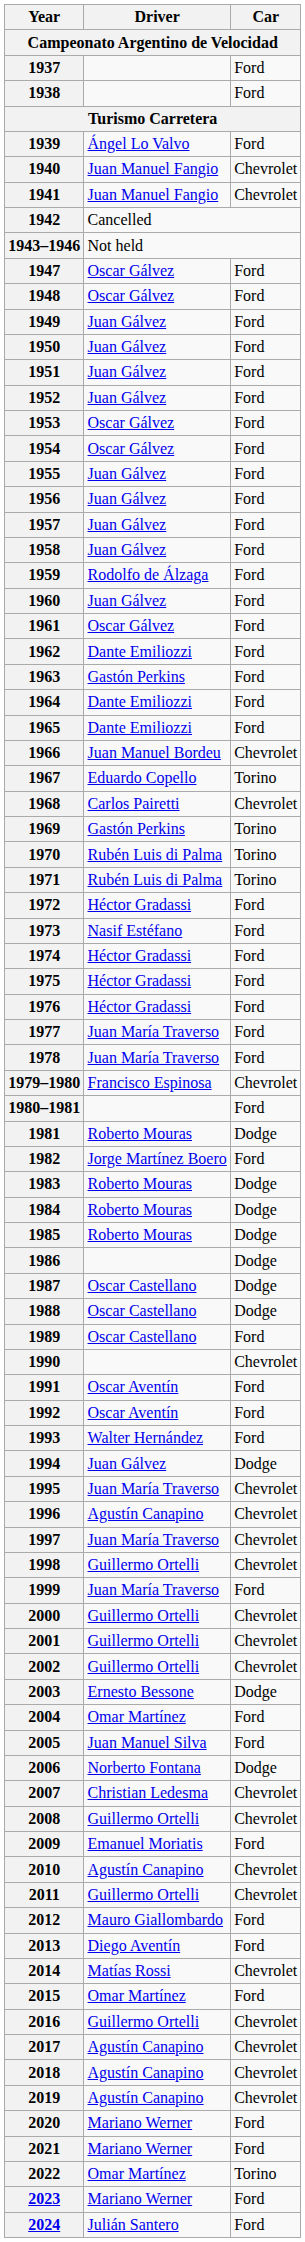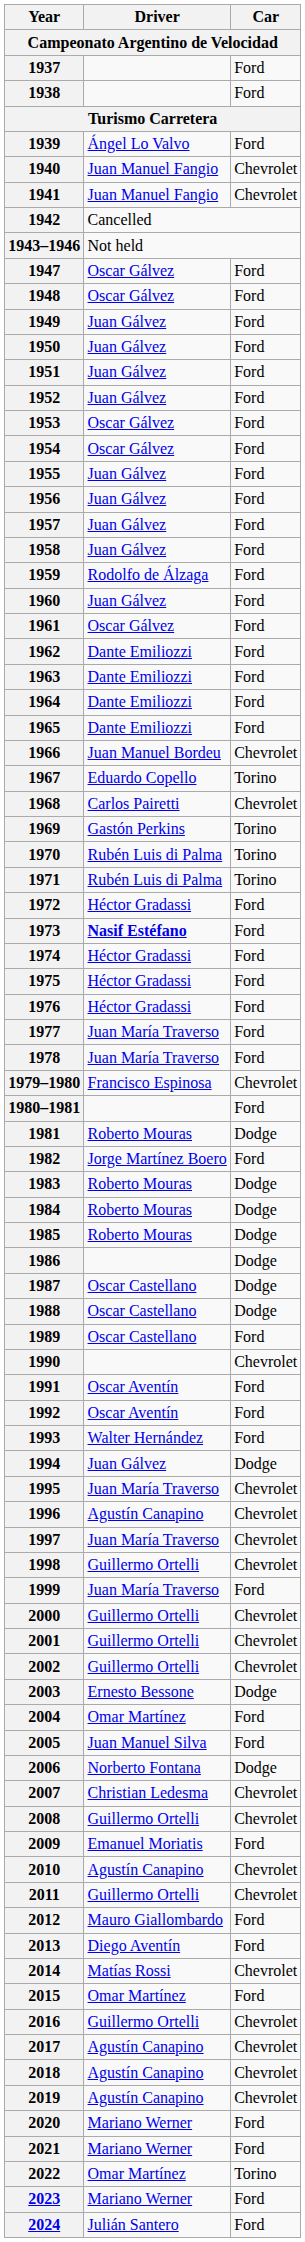 <table class="wikitable">
 <tr>
 <th>Year</th>
 <th>Driver</th>
 <th>Car</th>
 </tr>
 <tr>
 <th colspan="3">Campeonato Argentino de Velocidad</th>
 </tr>
 <tr>
 <th>1937</th>
 <td></td>
 <td>Ford</td>
 </tr>
 <tr>
 <th>1938</th>
 <td></td>
 <td>Ford</td>
 </tr>
 <tr>
 <th colspan="3">Turismo Carretera</th>
 </tr>
 <tr>
 <th>1939</th>
 <td><a href='#'>Ángel Lo Valvo</a></td>
 <td>Ford</td>
 </tr>
 <tr>
 <th>1940</th>
 <td><a href='#'>Juan Manuel Fangio</a></td>
 <td>Chevrolet</td>
 </tr>
 <tr>
 <th>1941</th>
 <td><a href='#'>Juan Manuel Fangio</a></td>
 <td>Chevrolet</td>
 </tr>
 <tr>
 <th>1942</th>
 <td colspan="2">Cancelled</td>
 </tr>
 <tr>
 <th>1943–1946</th>
 <td colspan="2">Not held</td>
 </tr>
 <tr>
 <th>1947</th>
 <td><a href='#'>Oscar Gálvez</a></td>
 <td>Ford</td>
 </tr>
 <tr>
 <th>1948</th>
 <td><a href='#'>Oscar Gálvez</a></td>
 <td>Ford</td>
 </tr>
 <tr>
 <th>1949</th>
 <td><a href='#'>Juan Gálvez</a></td>
 <td>Ford</td>
 </tr>
 <tr>
 <th>1950</th>
 <td><a href='#'>Juan Gálvez</a></td>
 <td>Ford</td>
 </tr>
 <tr>
 <th>1951</th>
 <td><a href='#'>Juan Gálvez</a></td>
 <td>Ford</td>
 </tr>
 <tr>
 <th>1952</th>
 <td><a href='#'>Juan Gálvez</a></td>
 <td>Ford</td>
 </tr>
 <tr>
 <th>1953</th>
 <td><a href='#'>Oscar Gálvez</a></td>
 <td>Ford</td>
 </tr>
 <tr>
 <th>1954</th>
 <td><a href='#'>Oscar Gálvez</a></td>
 <td>Ford</td>
 </tr>
 <tr>
 <th>1955</th>
 <td><a href='#'>Juan Gálvez</a></td>
 <td>Ford</td>
 </tr>
 <tr>
 <th>1956</th>
 <td><a href='#'>Juan Gálvez</a></td>
 <td>Ford</td>
 </tr>
 <tr>
 <th>1957</th>
 <td><a href='#'>Juan Gálvez</a></td>
 <td>Ford</td>
 </tr>
 <tr>
 <th>1958</th>
 <td><a href='#'>Juan Gálvez</a></td>
 <td>Ford</td>
 </tr>
 <tr>
 <th>1959</th>
 <td><a href='#'>Rodolfo de Álzaga</a></td>
 <td>Ford</td>
 </tr>
 <tr>
 <th>1960</th>
 <td><a href='#'>Juan Gálvez</a></td>
 <td>Ford</td>
 </tr>
 <tr>
 <th>1961</th>
 <td><a href='#'>Oscar Gálvez</a></td>
 <td>Ford</td>
 </tr>
 <tr>
 <th>1962</th>
 <td><a href='#'>Dante Emiliozzi</a></td>
 <td>Ford</td>
 </tr>
 <tr>
 <th>1963</th>
-<td><a href='#'>Gastón Perkins</a></td>
+<td><a href='#'>Dante Emiliozzi</a></td>
 <td>Ford</td>
 </tr>
 <tr>
 <th>1964</th>
 <td><a href='#'>Dante Emiliozzi</a></td>
 <td>Ford</td>
 </tr>
 <tr>
 <th>1965</th>
 <td><a href='#'>Dante Emiliozzi</a></td>
 <td>Ford</td>
 </tr>
 <tr>
 <th>1966</th>
 <td><a href='#'>Juan Manuel Bordeu</a></td>
 <td>Chevrolet</td>
 </tr>
 <tr>
 <th>1967</th>
 <td><a href='#'>Eduardo Copello</a></td>
 <td>Torino</td>
 </tr>
 <tr>
 <th>1968</th>
 <td><a href='#'>Carlos Pairetti</a></td>
 <td>Chevrolet</td>
 </tr>
 <tr>
 <th>1969</th>
 <td><a href='#'>Gastón Perkins</a></td>
 <td>Torino</td>
 </tr>
 <tr>
 <th>1970</th>
 <td><a href='#'>Rubén Luis di Palma</a></td>
 <td>Torino</td>
 </tr>
 <tr>
 <th>1971</th>
 <td><a href='#'>Rubén Luis di Palma</a></td>
 <td>Torino</td>
 </tr>
 <tr>
 <th>1972</th>
 <td><a href='#'>Héctor Gradassi</a></td>
 <td>Ford</td>
 </tr>
 <tr>
 <th>1973</th>
-<td><a href='#'>Nasif Estéfano</a></td>
+<td><strong><a href='#'>Nasif Estéfano</a></strong></td>
 <td>Ford</td>
 </tr>
 <tr>
 <th>1974</th>
 <td><a href='#'>Héctor Gradassi</a></td>
 <td>Ford</td>
 </tr>
 <tr>
 <th>1975</th>
 <td><a href='#'>Héctor Gradassi</a></td>
 <td>Ford</td>
 </tr>
 <tr>
 <th>1976</th>
 <td><a href='#'>Héctor Gradassi</a></td>
 <td>Ford</td>
 </tr>
 <tr>
 <th>1977</th>
 <td><a href='#'>Juan María Traverso</a></td>
 <td>Ford</td>
 </tr>
 <tr>
 <th>1978</th>
 <td><a href='#'>Juan María Traverso</a></td>
 <td>Ford</td>
 </tr>
 <tr>
 <th>1979–1980</th>
 <td><a href='#'>Francisco Espinosa</a></td>
 <td>Chevrolet</td>
 </tr>
 <tr>
 <th>1980–1981</th>
 <td></td>
 <td>Ford</td>
 </tr>
 <tr>
 <th>1981</th>
 <td><a href='#'>Roberto Mouras</a></td>
 <td>Dodge</td>
 </tr>
 <tr>
 <th>1982</th>
 <td><a href='#'>Jorge Martínez Boero</a></td>
 <td>Ford</td>
 </tr>
 <tr>
 <th>1983</th>
 <td><a href='#'>Roberto Mouras</a></td>
 <td>Dodge</td>
 </tr>
 <tr>
 <th>1984</th>
 <td><a href='#'>Roberto Mouras</a></td>
 <td>Dodge</td>
 </tr>
 <tr>
 <th>1985</th>
 <td><a href='#'>Roberto Mouras</a></td>
 <td>Dodge</td>
 </tr>
 <tr>
 <th>1986</th>
 <td></td>
 <td>Dodge</td>
 </tr>
 <tr>
 <th>1987</th>
 <td><a href='#'>Oscar Castellano</a></td>
 <td>Dodge</td>
 </tr>
 <tr>
 <th>1988</th>
 <td><a href='#'>Oscar Castellano</a></td>
 <td>Dodge</td>
 </tr>
 <tr>
 <th>1989</th>
 <td><a href='#'>Oscar Castellano</a></td>
 <td>Ford</td>
 </tr>
 <tr>
 <th>1990</th>
 <td></td>
 <td>Chevrolet</td>
 </tr>
 <tr>
 <th>1991</th>
 <td><a href='#'>Oscar Aventín</a></td>
 <td>Ford</td>
 </tr>
 <tr>
 <th>1992</th>
 <td><a href='#'>Oscar Aventín</a></td>
 <td>Ford</td>
 </tr>
 <tr>
 <th>1993</th>
 <td><a href='#'>Walter Hernández</a></td>
 <td>Ford</td>
 </tr>
 <tr>
 <th>1994</th>
 <td><a href='#'>Juan Gálvez</a></td>
 <td>Dodge</td>
 </tr>
 <tr>
 <th>1995</th>
 <td><a href='#'>Juan María Traverso</a></td>
 <td>Chevrolet</td>
 </tr>
 <tr>
 <th>1996</th>
 <td><a href='#'>Agustín Canapino</a></td>
 <td>Chevrolet</td>
 </tr>
 <tr>
 <th>1997</th>
 <td><a href='#'>Juan María Traverso</a></td>
 <td>Chevrolet</td>
 </tr>
 <tr>
 <th>1998</th>
 <td><a href='#'>Guillermo Ortelli</a></td>
 <td>Chevrolet</td>
 </tr>
 <tr>
 <th>1999</th>
 <td><a href='#'>Juan María Traverso</a></td>
 <td>Ford</td>
 </tr>
 <tr>
 <th>2000</th>
 <td><a href='#'>Guillermo Ortelli</a></td>
 <td>Chevrolet</td>
 </tr>
 <tr>
 <th>2001</th>
 <td><a href='#'>Guillermo Ortelli</a></td>
 <td>Chevrolet</td>
 </tr>
 <tr>
 <th>2002</th>
 <td><a href='#'>Guillermo Ortelli</a></td>
 <td>Chevrolet</td>
 </tr>
 <tr>
 <th>2003</th>
 <td><a href='#'>Ernesto Bessone</a></td>
 <td>Dodge</td>
 </tr>
 <tr>
 <th>2004</th>
 <td><a href='#'>Omar Martínez</a></td>
 <td>Ford</td>
 </tr>
 <tr>
 <th>2005</th>
 <td><a href='#'>Juan Manuel Silva</a></td>
 <td>Ford</td>
 </tr>
 <tr>
 <th>2006</th>
 <td><a href='#'>Norberto Fontana</a></td>
 <td>Dodge</td>
 </tr>
 <tr>
 <th>2007</th>
 <td><a href='#'>Christian Ledesma</a></td>
 <td>Chevrolet</td>
 </tr>
 <tr>
 <th>2008</th>
 <td><a href='#'>Guillermo Ortelli</a></td>
 <td>Chevrolet</td>
 </tr>
 <tr>
 <th>2009</th>
 <td><a href='#'>Emanuel Moriatis</a></td>
 <td>Ford</td>
 </tr>
 <tr>
 <th>2010</th>
 <td><a href='#'>Agustín Canapino</a></td>
 <td>Chevrolet</td>
 </tr>
 <tr>
 <th>2011</th>
 <td><a href='#'>Guillermo Ortelli</a></td>
 <td>Chevrolet</td>
 </tr>
 <tr>
 <th>2012</th>
 <td><a href='#'>Mauro Giallombardo</a></td>
 <td>Ford</td>
 </tr>
 <tr>
 <th>2013</th>
 <td><a href='#'>Diego Aventín</a></td>
 <td>Ford</td>
 </tr>
 <tr>
 <th>2014</th>
 <td><a href='#'>Matías Rossi</a></td>
 <td>Chevrolet</td>
 </tr>
 <tr>
 <th>2015</th>
 <td><a href='#'>Omar Martínez</a></td>
 <td>Ford</td>
 </tr>
 <tr>
 <th>2016</th>
 <td><a href='#'>Guillermo Ortelli</a></td>
 <td>Chevrolet</td>
 </tr>
 <tr>
 <th>2017</th>
 <td><a href='#'>Agustín Canapino</a></td>
 <td>Chevrolet</td>
 </tr>
 <tr>
 <th>2018</th>
 <td><a href='#'>Agustín Canapino</a></td>
 <td>Chevrolet</td>
 </tr>
 <tr>
 <th>2019</th>
 <td><a href='#'>Agustín Canapino</a></td>
 <td>Chevrolet</td>
 </tr>
 <tr>
 <th>2020</th>
 <td><a href='#'>Mariano Werner</a></td>
 <td>Ford</td>
 </tr>
 <tr>
 <th>2021</th>
 <td><a href='#'>Mariano Werner</a></td>
 <td>Ford</td>
 </tr>
 <tr>
 <th>2022</th>
 <td><a href='#'>Omar Martínez</a></td>
 <td>Torino</td>
 </tr>
 <tr>
 <th><a href='#'>2023</a></th>
 <td><a href='#'>Mariano Werner</a></td>
 <td>Ford</td>
 </tr>
 <tr>
 <th><a href='#'>2024</a></th>
 <td><a href='#'>Julián Santero</a></td>
 <td>Ford</td>
 </tr>
 </table>
